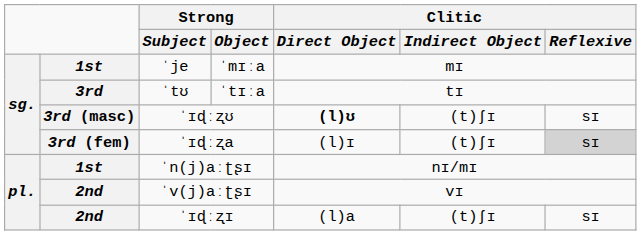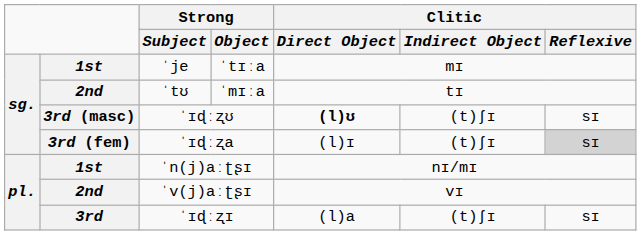 <table class="wikitable">
 <tr>
 <td colspan="2" rowspan="2" style="border: none;"></td>
 <th colspan="2">Strong</th>
 <th colspan="3">Clitic</th>
 </tr>
 <tr>
 <th><em>Subject</em></th>
 <th><em>Object</em></th>
 <th><em>Direct Object</em></th>
 <th><em>Indirect Object</em></th>
 <th><em>Reflexive</em></th>
 </tr>
 <tr>
 <th rowspan="4"><em>sg.</em></th>
 <th><em>1st</em></th>
 <td colspan="1" align="center">ˈje</td>
-<td colspan="1" align="center">ˈmɪːa</td>
+<td colspan="1" align="center">ˈtɪːa</td>
 <td colspan="3" align="center">mɪ</td>
 </tr>
 <tr>
-<th><em>3rd</em></th>
+<th><em>2nd</em></th>
 <td colspan="1" align="center">ˈtʊ</td>
-<td colspan="1" align="center">ˈtɪːa</td>
+<td colspan="1" align="center">ˈmɪːa</td>
 <td colspan="3" align="center">tɪ</td>
 </tr>
 <tr>
 <th><em>3rd</em> (masc)</th>
 <td colspan="2" align="center">ˈɪɖːʐʊ</td>
 <td colspan="1" align="center"><strong>(l)ʊ</strong></td>
 <td colspan="1" align="center">(t)ʃɪ</td>
 <td colspan="1" align="center">sɪ</td>
 </tr>
 <tr>
 <th><em>3rd</em> (fem)</th>
 <td colspan="2" align="center">ˈɪɖːʐa</td>
 <td align="center">(l)ɪ</td>
 <td colspan="1" align="center">(t)ʃɪ</td>
 <td colspan="1" align="center" style="background: lightgrey;">sɪ</td>
 </tr>
 <tr>
 <th rowspan="3"><em>pl.</em></th>
 <th><em>1st</em></th>
 <td colspan="2" align="center">ˈn(j)aːʈʂɪ</td>
 <td colspan="5" align="center">nɪ/mɪ</td>
 </tr>
 <tr>
 <th><em>2nd</em></th>
 <td colspan="2" align="center">ˈv(j)aːʈʂɪ</td>
 <td colspan="5" align="center">vɪ</td>
 </tr>
 <tr>
-<th><em>2nd</em></th>
+<th><em>3rd</em></th>
 <td colspan="2" align="center">ˈɪɖːʐɪ</td>
 <td colspan="1" align="center">(l)a</td>
 <td align="center">(t)ʃɪ</td>
 <td align="center">sɪ</td>
 </tr>
 </table>
